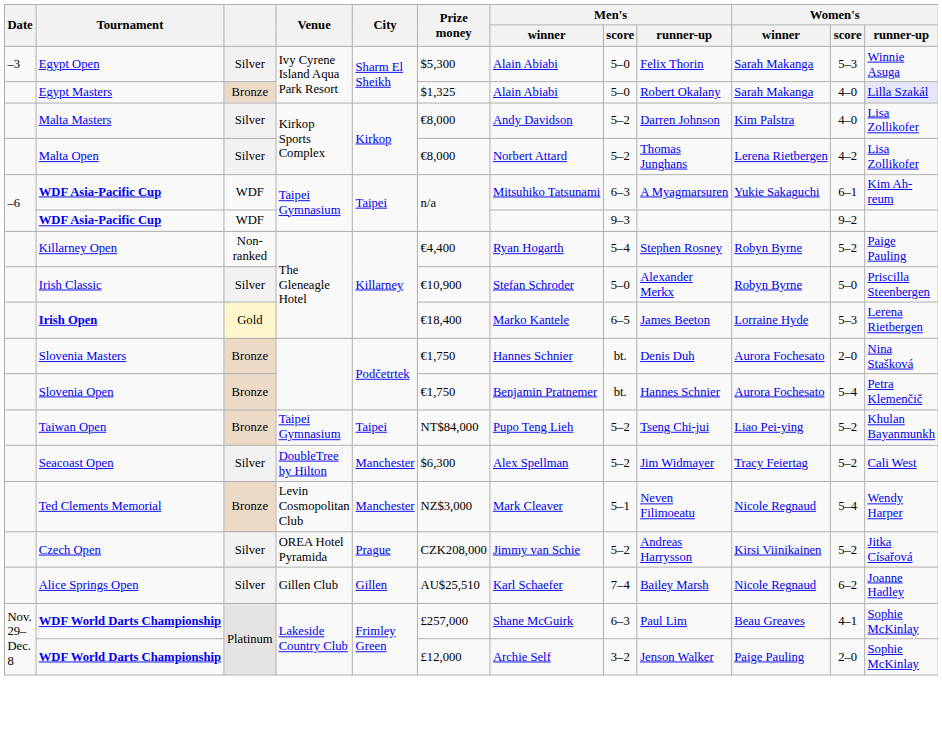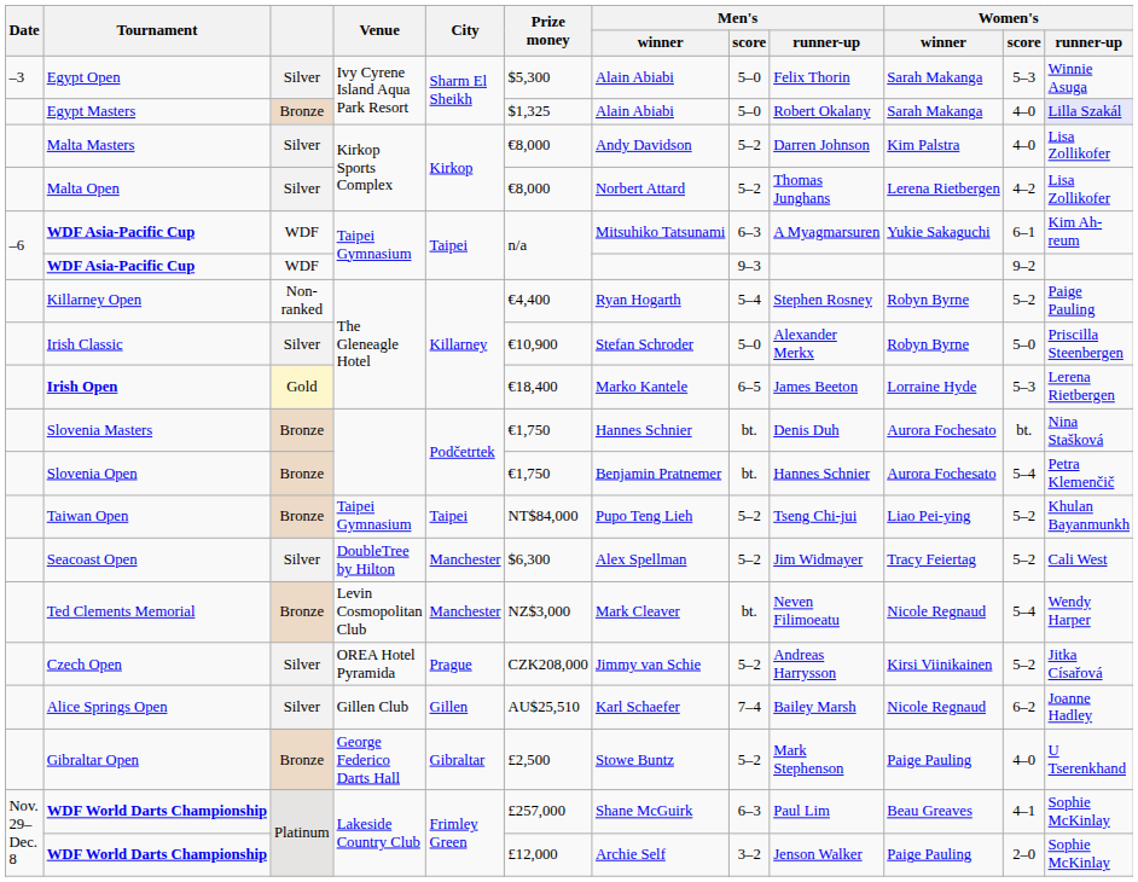 <table class="wikitable sortable" style="font-size: 85%">
 <tr>
 <th class=unsortable rowspan="2">Date</th>
 <th rowspan="2">Tournament</th>
 <th rowspan="2"></th>
 <th rowspan="2">Venue</th>
 <th rowspan="2">City</th>
 <th rowspan="2" class=unsortable>Prize<br>money</th>
 <th colspan="3">Men's</th>
 <th colspan="3">Women's</th>
 </tr>
 <tr>
 <th>winner</th>
 <th class=unsortable>score</th>
 <th>runner-up</th>
 <th>winner</th>
 <th class=unsortable>score</th>
 <th>runner-up</th>
 </tr>
 <tr>
 <td>–3</td>
 <td><a href='#'>Egypt Open</a></td>
 <td bgcolor="f2f2f2" align="center">Silver</td>
 <td rowspan=2>Ivy Cyrene Island Aqua Park Resort</td>
 <td rowspan=2> <a href='#'>Sharm El Sheikh</a></td>
 <td>$5,300</td>
 <td> <a href='#'>Alain Abiabi</a></td>
 <td align="center">5–0</td>
 <td> <a href='#'>Felix Thorin</a></td>
 <td> <a href='#'>Sarah Makanga</a></td>
 <td align="center">5–3</td>
 <td> <a href='#'>Winnie Asuga</a></td>
 </tr>
 <tr>
 <td></td>
 <td><a href='#'>Egypt Masters</a></td>
 <td bgcolor="ecd9c6" align="center">Bronze</td>
 <td>$1,325</td>
 <td> <a href='#'>Alain Abiabi</a></td>
 <td align="center">5–0</td>
 <td> <a href='#'>Robert Okalany</a></td>
 <td> <a href='#'>Sarah Makanga</a></td>
 <td align="center">4–0</td>
 <td style="background: lavender;"> <a href='#'>Lilla Szakál</a></td>
 </tr>
 <tr>
 <td></td>
 <td><a href='#'>Malta Masters</a></td>
 <td bgcolor="f2f2f2" align="center">Silver</td>
 <td rowspan=2>Kirkop Sports Complex</td>
 <td rowspan=2> <a href='#'>Kirkop</a></td>
 <td>€8,000</td>
 <td> <a href='#'>Andy Davidson</a></td>
 <td align="center">5–2</td>
 <td> <a href='#'>Darren Johnson</a></td>
 <td> <a href='#'>Kim Palstra</a></td>
 <td align="center">4–0</td>
 <td> <a href='#'>Lisa Zollikofer</a></td>
 </tr>
 <tr>
 <td></td>
 <td><a href='#'>Malta Open</a></td>
 <td bgcolor="f2f2f2" align="center">Silver</td>
 <td>€8,000</td>
 <td> <a href='#'>Norbert Attard</a></td>
 <td align="center">5–2</td>
 <td> <a href='#'>Thomas Junghans</a></td>
 <td nowrap> <a href='#'>Lerena Rietbergen</a></td>
 <td align="center">4–2</td>
 <td> <a href='#'>Lisa Zollikofer</a></td>
 </tr>
 <tr>
 <td rowspan=2>–6</td>
 <td><strong><a href='#'>WDF Asia-Pacific Cup</a></strong> <strong></strong></td>
 <td align="center">WDF</td>
 <td rowspan=2><a href='#'>Taipei Gymnasium</a></td>
 <td rowspan=2> <a href='#'>Taipei</a></td>
 <td rowspan=2>n/a</td>
 <td nowrap> <a href='#'>Mitsuhiko Tatsunami</a></td>
 <td align="center">6–3</td>
 <td nowrap> <a href='#'>A Myagmarsuren</a></td>
 <td> <a href='#'>Yukie Sakaguchi</a></td>
 <td align="center">6–1</td>
 <td> <a href='#'>Kim Ah-reum</a></td>
 </tr>
 <tr>
 <td><strong><a href='#'>WDF Asia-Pacific Cup</a></strong> <strong></strong></td>
 <td align="center">WDF</td>
 <td></td>
 <td align="center">9–3</td>
 <td></td>
 <td></td>
 <td align="center">9–2</td>
 <td></td>
 </tr>
 <tr>
 <td></td>
 <td><a href='#'>Killarney Open</a></td>
 <td align="center">Non-ranked</td>
 <td rowspan=3>The Gleneagle Hotel</td>
 <td rowspan=3> <a href='#'>Killarney</a></td>
 <td>€4,400</td>
 <td> <a href='#'>Ryan Hogarth</a></td>
 <td align="center">5–4</td>
 <td> <a href='#'>Stephen Rosney</a></td>
 <td> <a href='#'>Robyn Byrne</a></td>
 <td align="center">5–2</td>
 <td> <a href='#'>Paige Pauling</a></td>
 </tr>
 <tr>
 <td></td>
 <td><a href='#'>Irish Classic</a></td>
 <td bgcolor="f2f2f2" align="center">Silver</td>
 <td>€10,900</td>
 <td> <a href='#'>Stefan Schroder</a></td>
 <td align="center">5–0</td>
 <td> <a href='#'>Alexander Merkx</a></td>
 <td> <a href='#'>Robyn Byrne</a></td>
 <td align="center">5–0</td>
 <td> <a href='#'>Priscilla Steenbergen</a></td>
 </tr>
 <tr>
 <td></td>
 <td><strong><a href='#'>Irish Open</a></strong></td>
 <td bgcolor="fff7cc" align="center">Gold</td>
 <td>€18,400</td>
 <td> <a href='#'>Marko Kantele</a></td>
 <td align="center">6–5</td>
 <td> <a href='#'>James Beeton</a></td>
 <td> <a href='#'>Lorraine Hyde</a></td>
 <td align="center">5–3</td>
 <td> <a href='#'>Lerena Rietbergen</a></td>
 </tr>
 <tr>
 <td></td>
 <td><a href='#'>Slovenia Masters</a></td>
 <td bgcolor="ecd9c6" align="center">Bronze</td>
 <td rowspan=2></td>
 <td rowspan=2> <a href='#'>Podčetrtek</a></td>
 <td>€1,750</td>
 <td> <a href='#'>Hannes Schnier</a></td>
 <td align="center">bt.</td>
 <td> <a href='#'>Denis Duh</a></td>
 <td> <a href='#'>Aurora Fochesato</a></td>
-<td align="center">2–0</td>
+<td align="center">bt.</td>
 <td> <a href='#'>Nina Stašková</a></td>
 </tr>
 <tr>
 <td></td>
 <td><a href='#'>Slovenia Open</a></td>
 <td bgcolor="ecd9c6" align="center">Bronze</td>
 <td>€1,750</td>
 <td> <a href='#'>Benjamin Pratnemer</a></td>
 <td align="center">bt.</td>
 <td> <a href='#'>Hannes Schnier</a></td>
 <td> <a href='#'>Aurora Fochesato</a></td>
 <td align="center">5–4</td>
 <td> <a href='#'>Petra Klemenčič</a></td>
 </tr>
 <tr>
 <td></td>
 <td><a href='#'>Taiwan Open</a></td>
 <td bgcolor="ecd9c6" align="center">Bronze</td>
 <td><a href='#'>Taipei Gymnasium</a></td>
 <td> <a href='#'>Taipei</a></td>
 <td>NT$84,000</td>
 <td> <a href='#'>Pupo Teng Lieh</a></td>
 <td align="center">5–2</td>
 <td> <a href='#'>Tseng Chi-jui</a></td>
 <td> <a href='#'>Liao Pei-ying</a></td>
 <td align="center">5–2</td>
 <td> <a href='#'>Khulan Bayanmunkh</a></td>
 </tr>
 <tr>
 <td></td>
 <td><a href='#'>Seacoast Open</a></td>
 <td bgcolor="f2f2f2" align="center">Silver</td>
 <td><a href='#'>DoubleTree by Hilton</a></td>
 <td> <a href='#'>Manchester</a></td>
 <td>$6,300</td>
 <td> <a href='#'>Alex Spellman</a></td>
 <td align="center">5–2</td>
 <td> <a href='#'>Jim Widmayer</a></td>
 <td> <a href='#'>Tracy Feiertag</a></td>
 <td align="center">5–2</td>
 <td> <a href='#'>Cali West</a></td>
 </tr>
 <tr>
 <td></td>
 <td><a href='#'>Ted Clements Memorial</a></td>
 <td bgcolor="ecd9c6" align="center">Bronze</td>
 <td>Levin Cosmopolitan Club</td>
 <td> <a href='#'>Manchester</a></td>
 <td>NZ$3,000</td>
 <td> <a href='#'>Mark Cleaver</a></td>
-<td align="center">5–1</td>
+<td align="center">bt.</td>
 <td> <a href='#'>Neven Filimoeatu</a></td>
 <td> <a href='#'>Nicole Regnaud</a></td>
 <td align="center">5–4</td>
 <td> <a href='#'>Wendy Harper</a></td>
 </tr>
 <tr>
 <td></td>
 <td><a href='#'>Czech Open</a></td>
 <td bgcolor="f2f2f2" align="center">Silver</td>
 <td>OREA Hotel Pyramida</td>
 <td> <a href='#'>Prague</a></td>
 <td>CZK208,000</td>
 <td> <a href='#'>Jimmy van Schie</a></td>
 <td align="center">5–2</td>
 <td> <a href='#'>Andreas Harrysson</a></td>
 <td> <a href='#'>Kirsi Viinikainen</a></td>
 <td align="center">5–2</td>
 <td> <a href='#'>Jitka Císařová</a></td>
 </tr>
 <tr>
 <td></td>
 <td><a href='#'>Alice Springs Open</a></td>
 <td bgcolor="f2f2f2" align="center">Silver</td>
 <td>Gillen Club</td>
 <td> <a href='#'>Gillen</a></td>
 <td>AU$25,510</td>
 <td> <a href='#'>Karl Schaefer</a></td>
 <td align="center">7–4</td>
 <td> <a href='#'>Bailey Marsh</a></td>
 <td> <a href='#'>Nicole Regnaud</a></td>
 <td align="center">6–2</td>
 <td> <a href='#'>Joanne Hadley</a></td>
 </tr>
 <tr>
+<td></td>
+<td><a href='#'>Gibraltar Open</a></td>
+<td bgcolor="ecd9c6" align="center">Bronze</td>
+<td><a href='#'>George Federico Darts Hall</a></td>
+<td> <a href='#'>Gibraltar</a></td>
+<td>£2,500</td>
+<td> <a href='#'>Stowe Buntz</a></td>
+<td align="center">5–2</td>
+<td> <a href='#'>Mark Stephenson</a></td>
+<td> <a href='#'>Paige Pauling</a></td>
+<td align="center">4–0</td>
+<td> <a href='#'>U Tserenkhand</a></td>
+</tr>
+<tr>
 <td rowspan=2>Nov. 29–Dec. 8</td>
 <td><strong><a href='#'>WDF World Darts Championship</a></strong> <strong></strong></td>
 <td rowspan=2 bgcolor="E5E4E2" align="center">Platinum</td>
 <td rowspan=2><a href='#'>Lakeside Country Club</a></td>
 <td rowspan=2> <a href='#'>Frimley Green</a></td>
 <td>£257,000</td>
 <td> <a href='#'>Shane McGuirk</a></td>
 <td align="center">6–3</td>
 <td> <a href='#'>Paul Lim</a></td>
 <td> <a href='#'>Beau Greaves</a></td>
 <td align="center">4–1</td>
 <td> <a href='#'>Sophie McKinlay</a></td>
 </tr>
 <tr>
 <td nowrap><strong><a href='#'>WDF World Darts Championship</a></strong> <strong></strong></td>
 <td>£12,000</td>
 <td> <a href='#'>Archie Self</a></td>
 <td align="center">3–2</td>
 <td> <a href='#'>Jenson Walker</a></td>
 <td> <a href='#'>Paige Pauling</a></td>
 <td align="center">2–0</td>
 <td> <a href='#'>Sophie McKinlay</a></td>
 </tr>
 </table>
